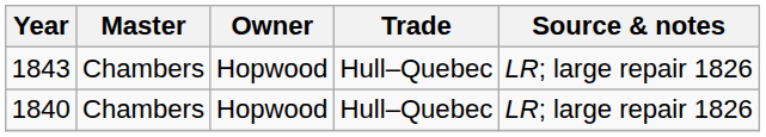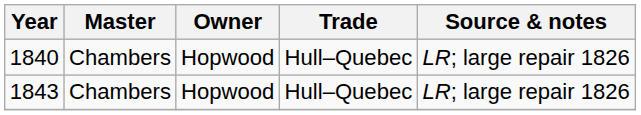 <table class="sortable wikitable">
 <tr>
 <th>Year</th>
 <th>Master</th>
 <th>Owner</th>
 <th>Trade</th>
 <th>Source & notes</th>
 </tr>
 <tr>
-<td>1843</td>
+<td>1840</td>
 <td>Chambers</td>
 <td>Hopwood</td>
 <td>Hull–Quebec</td>
 <td><em>LR</em>; large repair 1826</td>
 </tr>
 <tr>
-<td>1840</td>
+<td>1843</td>
 <td>Chambers</td>
 <td>Hopwood</td>
 <td>Hull–Quebec</td>
 <td><em>LR</em>; large repair 1826</td>
 </tr>
 <tr>
 </tr>
 </table>
